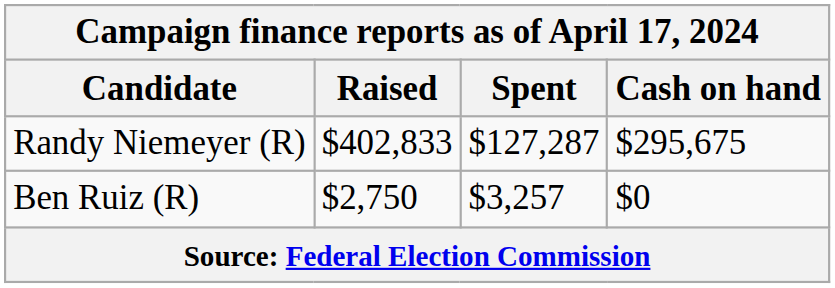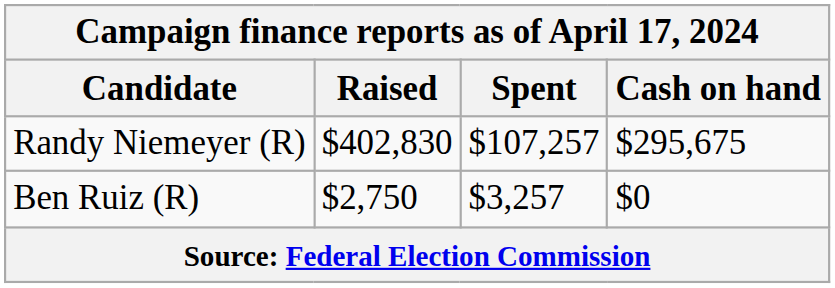 <table class="wikitable sortable">
 <tr>
 <th colspan=4>Campaign finance reports as of April 17, 2024</th>
 </tr>
 <tr style="text-align:center;">
 <th>Candidate</th>
 <th>Raised</th>
 <th>Spent</th>
 <th>Cash on hand</th>
 </tr>
 <tr>
 <td>Randy Niemeyer (R)</td>
-<td>$402,833</td>
-<td>$127,287</td>
+<td>$402,830</td>
+<td>$107,257</td>
 <td>$295,675</td>
 </tr>
 <tr>
 <td>Ben Ruiz (R)</td>
 <td>$2,750</td>
 <td>$3,257</td>
 <td>$0</td>
 </tr>
 <tr>
 <th colspan="4"><small>Source: <a href='#'>Federal Election Commission</a></small></th>
 </tr>
 </table>
